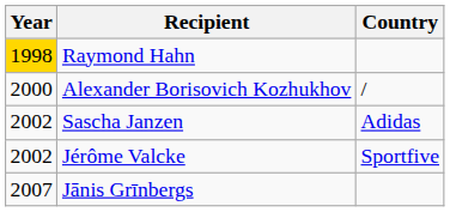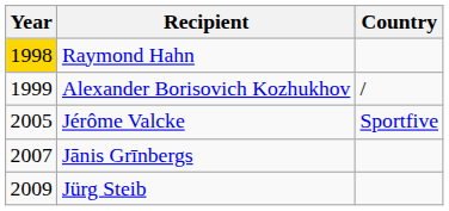 <table class="wikitable">
 <tr>
 <th>Year</th>
 <th>Recipient</th>
 <th>Country</th>
 </tr>
 <tr>
 <td style="background: gold;">1998</td>
 <td><a href='#'>Raymond Hahn</a></td>
 <td></td>
 </tr>
 <tr>
-<td>2000</td>
+<td>1999</td>
 <td><a href='#'>Alexander Borisovich Kozhukhov</a></td>
 <td>/</td>
 </tr>
 <tr>
-<td>2002</td>
-<td><a href='#'>Sascha Janzen</a></td>
-<td><a href='#'>Adidas</a></td>
-</tr>
-<tr>
-<td>2002</td>
+<td>2005</td>
 <td><a href='#'>Jérôme Valcke</a></td>
 <td><a href='#'>Sportfive</a></td>
 </tr>
 <tr>
 <td>2007</td>
 <td><a href='#'>Jānis Grīnbergs</a></td>
 <td></td>
 </tr>
+<tr>
+<td>2009</td>
+<td><a href='#'>Jürg Steib</a></td>
+<td></td>
+</tr>
 </table>
